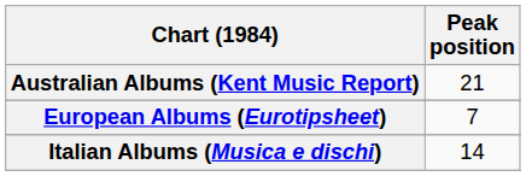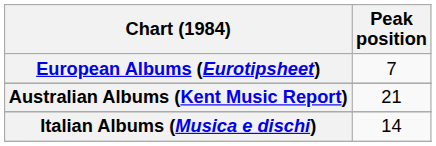 <table class="wikitable sortable plainrowheaders" style="text-align:center">
 <tr>
 <th scope="col">Chart (1984)</th>
 <th scope="col">Peak<br>position</th>
 </tr>
 <tr>
-<th scope="row">Australian Albums (<a href='#'>Kent Music Report</a>)</th>
-<td>21</td>
+<th scope="row"><a href='#'>European Albums</a> (<em><a href='#'>Eurotipsheet</a></em>)</th>
+<td>7</td>
 </tr>
 <tr>
 </tr>
 <tr>
 </tr>
 <tr>
-<th scope="row"><a href='#'>European Albums</a> (<em><a href='#'>Eurotipsheet</a></em>)</th>
-<td>7</td>
+<th scope="row">Australian Albums (<a href='#'>Kent Music Report</a>)</th>
+<td>21</td>
 </tr>
 <tr>
 </tr>
 <tr>
 <th scope="row">Italian Albums (<em><a href='#'>Musica e dischi</a></em>)</th>
 <td>14</td>
 </tr>
 <tr>
 </tr>
 <tr>
 </tr>
 <tr>
 </tr>
 <tr>
 </tr>
 <tr>
 </tr>
 </table>
